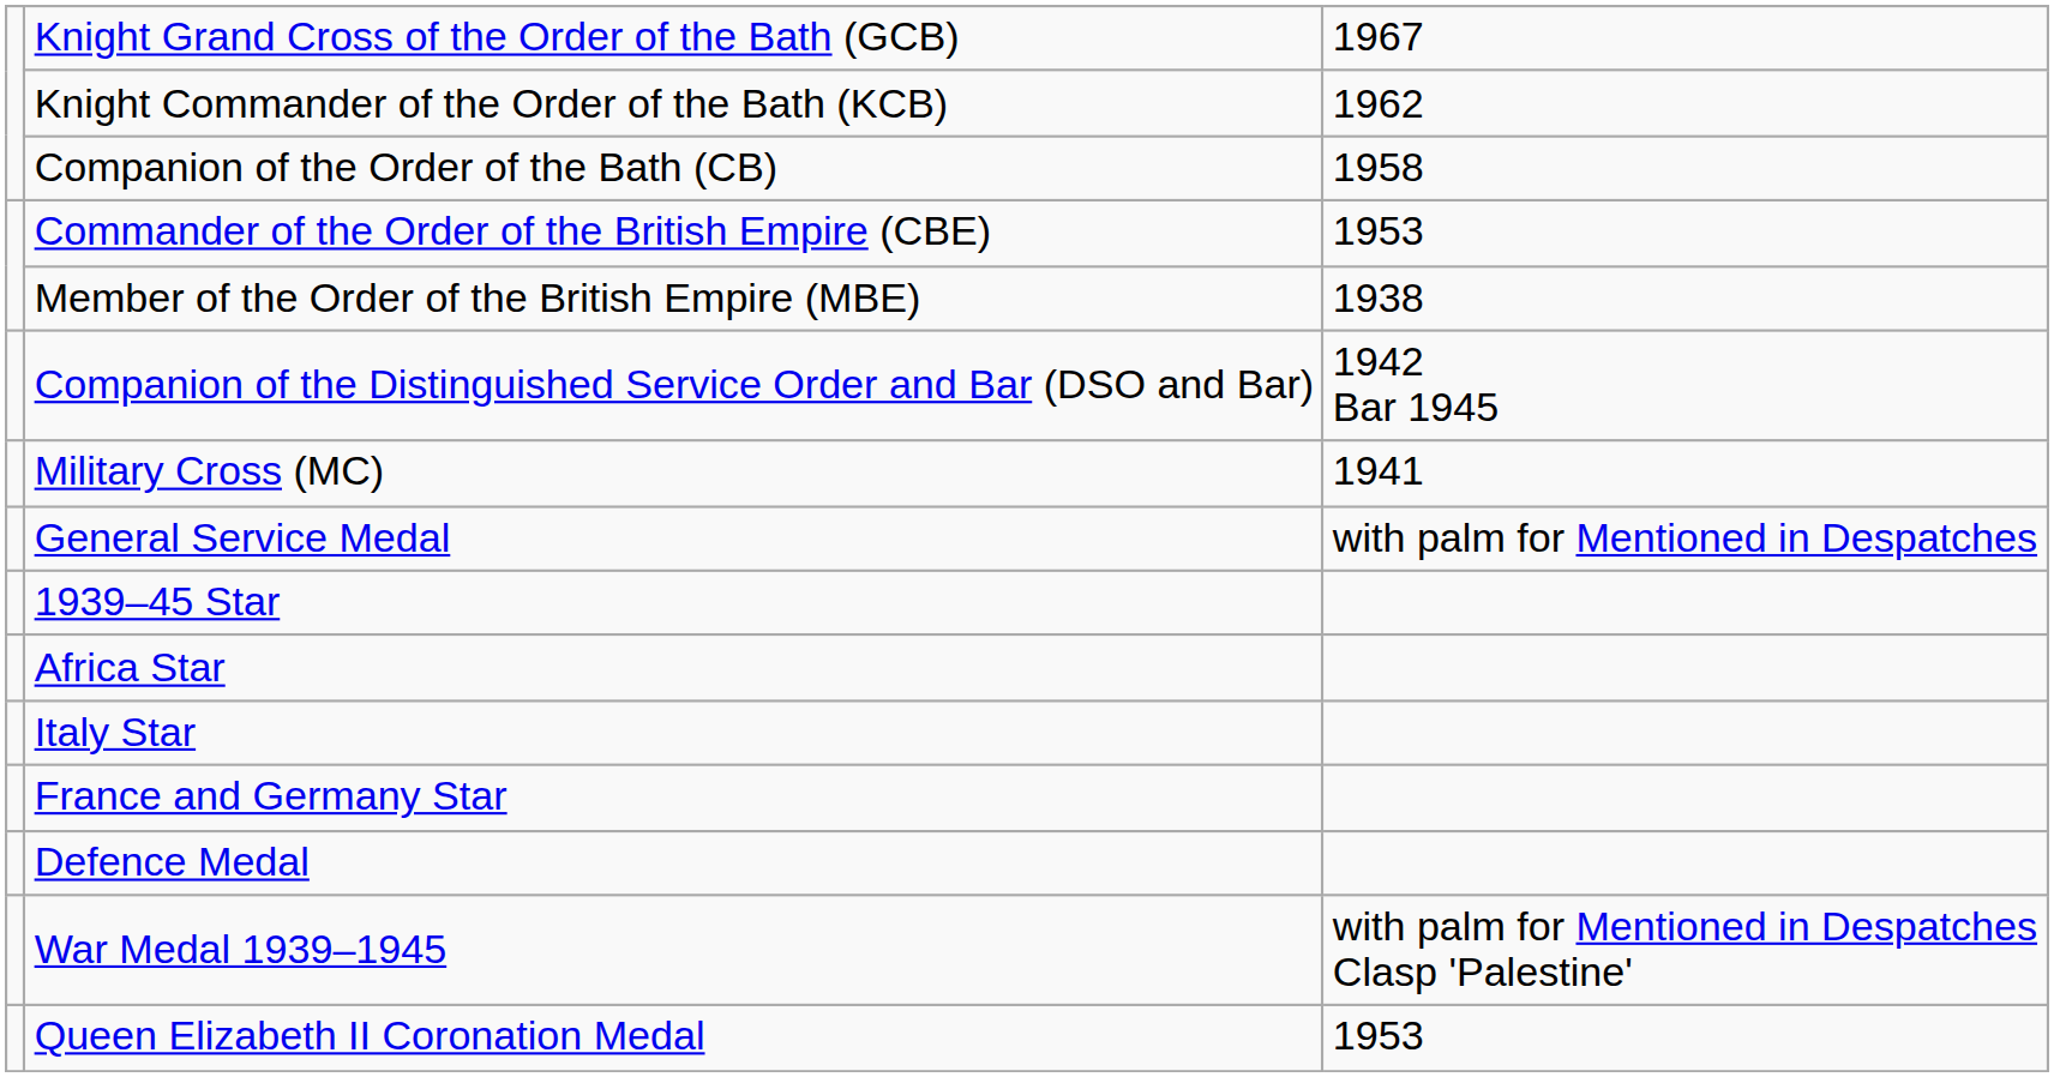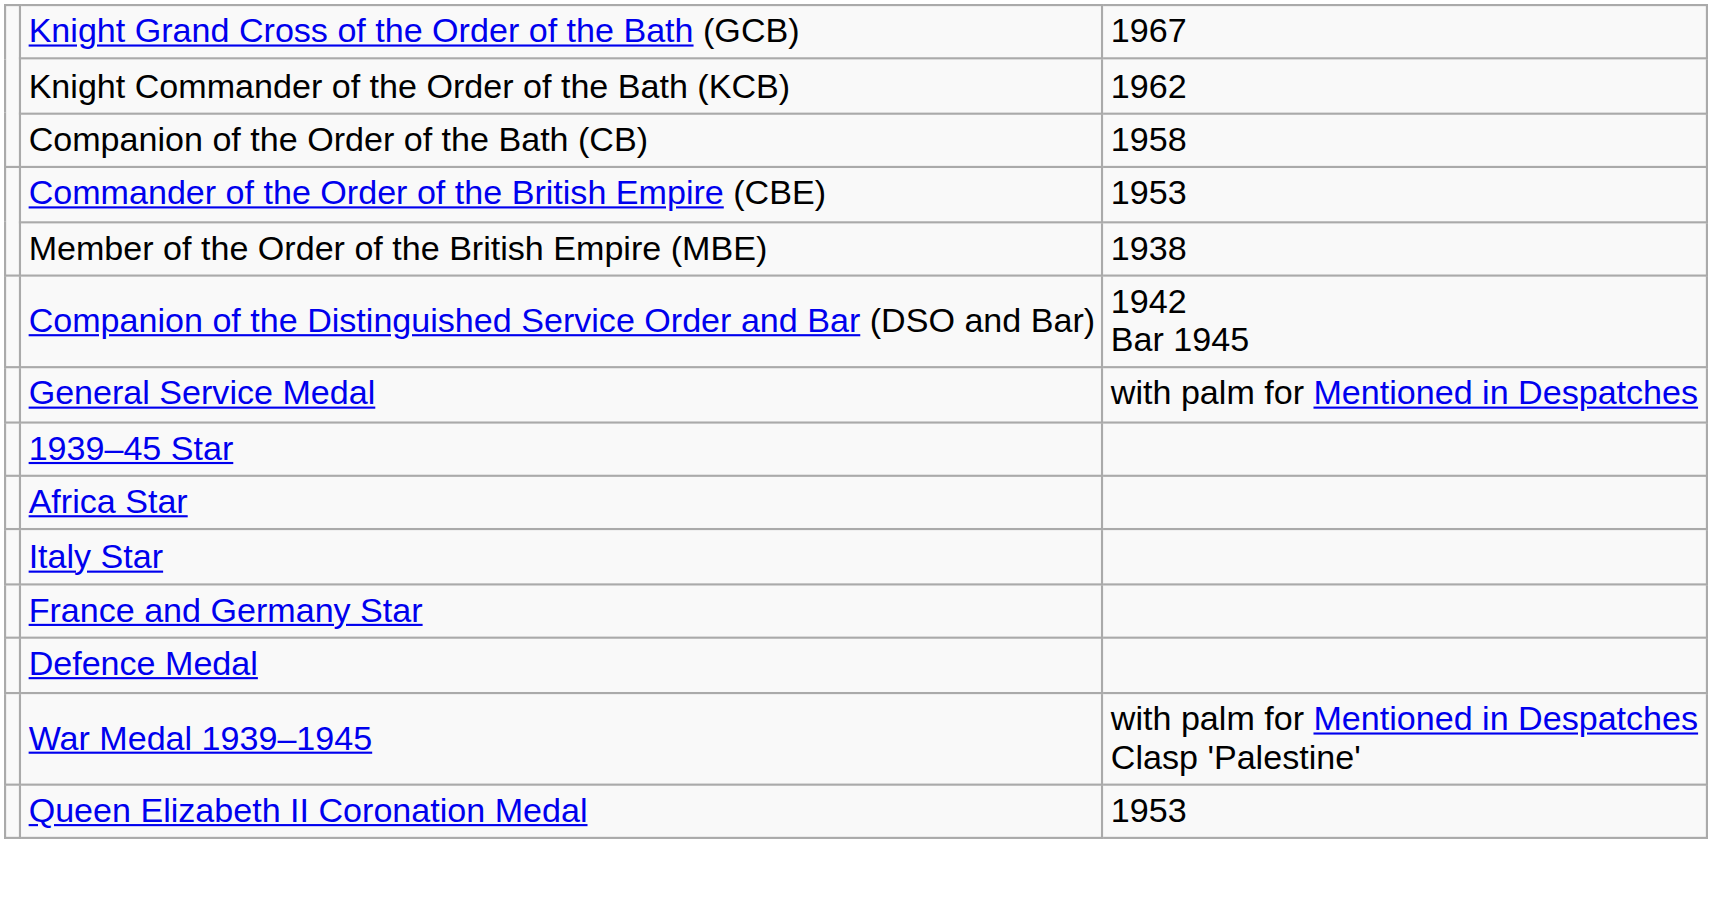 <table class="wikitable">
 <tr>
 <td rowspan=3></td>
 <td><a href='#'>Knight Grand Cross of the Order of the Bath</a> (GCB)</td>
 <td>1967</td>
 </tr>
 <tr>
 <td>Knight Commander of the Order of the Bath (KCB)</td>
 <td>1962</td>
 </tr>
 <tr>
 <td>Companion of the Order of the Bath (CB)</td>
 <td>1958</td>
 </tr>
 <tr>
 <td rowspan=2></td>
 <td><a href='#'>Commander of the Order of the British Empire</a> (CBE)</td>
 <td>1953</td>
 </tr>
 <tr>
 <td>Member of the Order of the British Empire (MBE)</td>
 <td>1938</td>
 </tr>
 <tr>
 <td></td>
 <td><a href='#'>Companion of the Distinguished Service Order and Bar</a> (DSO and Bar)</td>
 <td>1942<br>Bar 1945</td>
-</tr>
-<tr>
-<td></td>
-<td><a href='#'>Military Cross</a> (MC)</td>
-<td>1941</td>
 </tr>
 <tr>
 <td></td>
 <td><a href='#'>General Service Medal</a></td>
 <td>with palm for <a href='#'>Mentioned in Despatches</a></td>
 </tr>
 <tr>
 <td></td>
 <td><a href='#'>1939–45 Star</a></td>
 <td></td>
 </tr>
 <tr>
 <td></td>
 <td><a href='#'>Africa Star</a></td>
 <td></td>
 </tr>
 <tr>
 <td></td>
 <td><a href='#'>Italy Star</a></td>
 <td></td>
 </tr>
 <tr>
 <td></td>
 <td><a href='#'>France and Germany Star</a></td>
 <td></td>
 </tr>
 <tr>
 <td></td>
 <td><a href='#'>Defence Medal</a></td>
 <td></td>
 </tr>
 <tr>
 <td></td>
 <td><a href='#'>War Medal 1939–1945</a></td>
 <td>with palm for <a href='#'>Mentioned in Despatches</a><br>Clasp 'Palestine'</td>
 </tr>
 <tr>
 <td></td>
 <td><a href='#'>Queen Elizabeth II Coronation Medal</a></td>
 <td>1953</td>
 </tr>
 </table>
